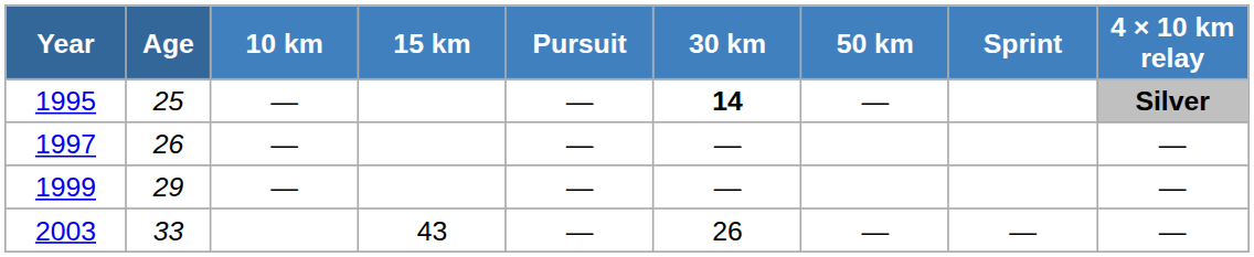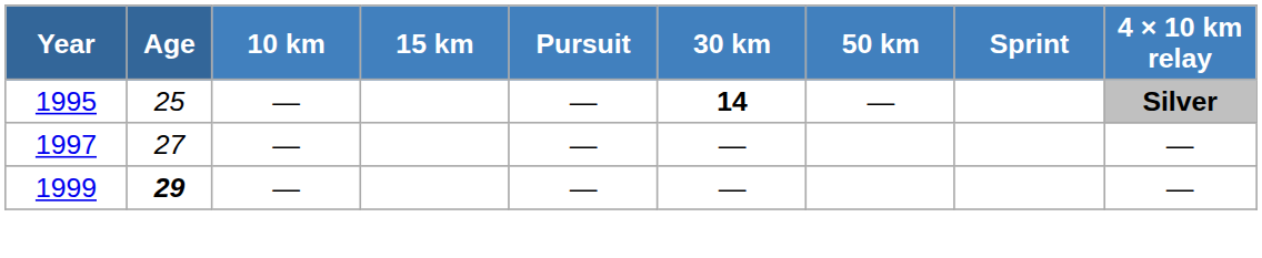 <table class="wikitable" style="font-size:95%; text-align:center; border:grey solid 1px; border-collapse:collapse; background:#ffffff;">
 <tr>
 <th style="background-color:#369; color:white; width:60px;"> Year </th>
 <th style="background-color:#369; color:white; width:40px;"> Age </th>
 <th style="background-color:#4180be; color:white; width:75px;"> 10 km </th>
 <th style="background-color:#4180be; color:white; width:75px;"> 15 km </th>
 <th style="background-color:#4180be; color:white; width:75px;"> Pursuit </th>
 <th style="background-color:#4180be; color:white; width:75px;"> 30 km </th>
 <th style="background-color:#4180be; color:white; width:75px;"> 50 km </th>
 <th style="background-color:#4180be; color:white; width:75px;"> Sprint </th>
 <th style="background-color:#4180be; color:white; width:75px;"> 4 × 10 km <br> relay </th>
 </tr>
 <tr>
 <td><a href='#'>1995</a></td>
 <td><em>25</em></td>
 <td>—</td>
 <td></td>
 <td>—</td>
 <td><strong>14</strong></td>
 <td>—</td>
 <td></td>
 <td style="background:silver;"><strong>Silver</strong></td>
 </tr>
 <tr>
 <td><a href='#'>1997</a></td>
-<td><em>26</em></td>
+<td><em>27</em></td>
 <td>—</td>
 <td></td>
 <td>—</td>
 <td>—</td>
 <td></td>
 <td></td>
 <td>—</td>
 </tr>
 <tr>
 <td><a href='#'>1999</a></td>
-<td><em>29</em></td>
+<td><strong><em>29</em></strong></td>
 <td>—</td>
 <td></td>
 <td>—</td>
 <td>—</td>
 <td></td>
 <td></td>
 <td>—</td>
 </tr>
-<tr>
-<td><a href='#'>2003</a></td>
-<td><em>33</em></td>
-<td></td>
-<td>43</td>
-<td>—</td>
-<td>26</td>
-<td>—</td>
-<td>—</td>
-<td>—</td>
-</tr>
 </table>
